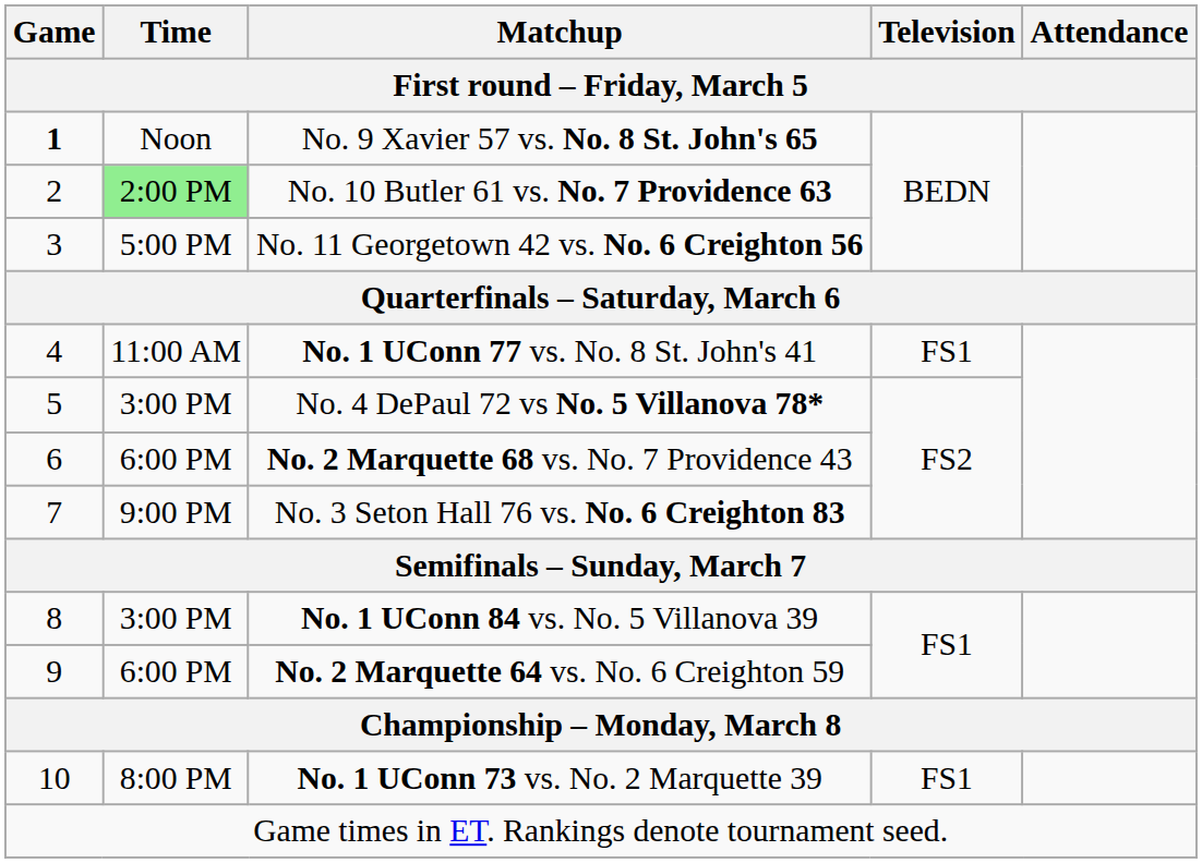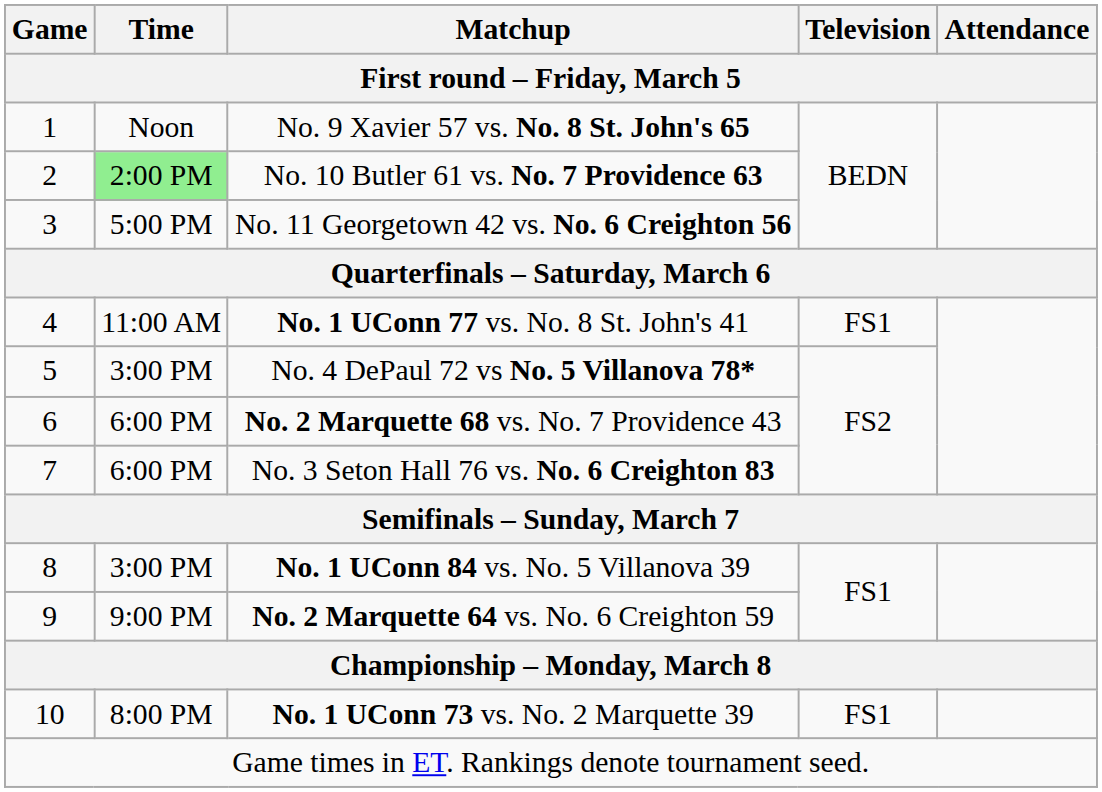 <table class="wikitable" style="font-size: 95%; text-align: center">
 <tr>
 <th>Game</th>
 <th>Time</th>
 <th>Matchup</th>
 <th>Television</th>
 <th>Attendance</th>
 </tr>
 <tr>
 <th colspan=5>First round – Friday, March 5</th>
 </tr>
 <tr>
-<td><strong>1</strong></td>
+<td>1</td>
 <td>Noon</td>
 <td>No. 9 Xavier 57 vs.<strong> No. 8 St. John's 65</strong></td>
 <td rowspan=3>BEDN</td>
 <td rowspan=3></td>
 </tr>
 <tr>
 <td>2</td>
 <td style="background: lightgreen;">2:00 PM</td>
 <td>No. 10 Butler 61 vs. <strong>No. 7 Providence 63</strong></td>
 </tr>
 <tr>
 <td>3</td>
 <td>5:00 PM</td>
 <td>No. 11 Georgetown 42 vs. <strong>No. 6 Creighton 56</strong></td>
 </tr>
 <tr>
 <th colspan=6>Quarterfinals – Saturday, March 6</th>
 </tr>
 <tr>
 <td>4</td>
 <td>11:00 AM</td>
 <td><strong>No.  1 UConn 77</strong> vs. No. 8 St. John's 41</td>
 <td>FS1</td>
 <td rowspan=4></td>
 </tr>
 <tr>
 <td>5</td>
 <td>3:00 PM</td>
 <td>No. 4 DePaul 72 vs <strong>No. 5 Villanova 78*</strong></td>
 <td rowspan=3>FS2</td>
 </tr>
 <tr>
 <td>6</td>
 <td>6:00 PM</td>
 <td><strong>No. 2 Marquette 68</strong> vs. No. 7 Providence 43</td>
 </tr>
 <tr>
 <td>7</td>
-<td>9:00 PM</td>
+<td>6:00 PM</td>
 <td>No. 3 Seton Hall 76 vs. <strong>No. 6 Creighton 83</strong></td>
 </tr>
 <tr>
 <th colspan=6>Semifinals – Sunday, March 7</th>
 </tr>
 <tr>
 <td>8</td>
 <td>3:00 PM</td>
 <td><strong>No. 1 UConn 84</strong> vs. No. 5 Villanova 39</td>
 <td rowspan=2>FS1</td>
 <td rowspan=2></td>
 </tr>
 <tr>
 <td>9</td>
-<td>6:00 PM</td>
+<td>9:00 PM</td>
 <td><strong>No. 2 Marquette 64</strong> vs. No. 6 Creighton 59</td>
 </tr>
 <tr>
 <th colspan=6>Championship – Monday, March 8</th>
 </tr>
 <tr>
 <td>10</td>
 <td>8:00 PM</td>
 <td><strong>No. 1 UConn 73</strong> vs. No. 2 Marquette 39</td>
 <td>FS1</td>
 <td></td>
 </tr>
 <tr>
 <td colspan=6>Game times in <a href='#'>ET</a>. Rankings denote tournament seed.</td>
 </tr>
 </table>
